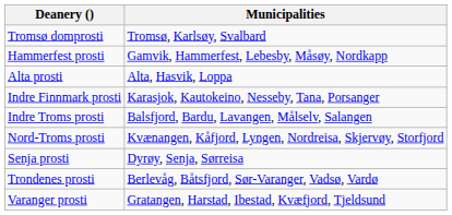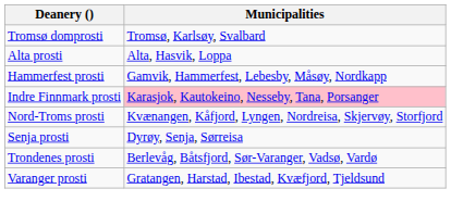 <table class="wikitable">
 <tr>
 <th>Deanery ()</th>
 <th>Municipalities</th>
 </tr>
 <tr>
 <td><a href='#'>Tromsø domprosti</a></td>
 <td><a href='#'>Tromsø</a>, <a href='#'>Karlsøy</a>, <a href='#'>Svalbard</a></td>
 </tr>
 <tr>
+<td><a href='#'>Alta prosti</a></td>
+<td><a href='#'>Alta</a>, <a href='#'>Hasvik</a>, <a href='#'>Loppa</a></td>
+</tr>
+<tr>
 <td><a href='#'>Hammerfest prosti</a></td>
 <td><a href='#'>Gamvik</a>, <a href='#'>Hammerfest</a>, <a href='#'>Lebesby</a>, <a href='#'>Måsøy</a>, <a href='#'>Nordkapp</a></td>
 </tr>
 <tr>
-<td><a href='#'>Alta prosti</a></td>
-<td><a href='#'>Alta</a>, <a href='#'>Hasvik</a>, <a href='#'>Loppa</a></td>
-</tr>
-<tr>
 <td><a href='#'>Indre Finnmark prosti</a></td>
-<td><a href='#'>Karasjok</a>, <a href='#'>Kautokeino</a>, <a href='#'>Nesseby</a>, <a href='#'>Tana</a>, <a href='#'>Porsanger</a></td>
-</tr>
-<tr>
-<td><a href='#'>Indre Troms prosti</a></td>
-<td><a href='#'>Balsfjord</a>, <a href='#'>Bardu</a>, <a href='#'>Lavangen</a>, <a href='#'>Målselv</a>, <a href='#'>Salangen</a></td>
+<td style="background: pink;"><a href='#'>Karasjok</a>, <a href='#'>Kautokeino</a>, <a href='#'>Nesseby</a>, <a href='#'>Tana</a>, <a href='#'>Porsanger</a></td>
 </tr>
 <tr>
 <td><a href='#'>Nord-Troms prosti</a></td>
 <td><a href='#'>Kvænangen</a>, <a href='#'>Kåfjord</a>, <a href='#'>Lyngen</a>, <a href='#'>Nordreisa</a>, <a href='#'>Skjervøy</a>, <a href='#'>Storfjord</a></td>
 </tr>
 <tr>
 <td><a href='#'>Senja prosti</a></td>
 <td><a href='#'>Dyrøy</a>, <a href='#'>Senja</a>, <a href='#'>Sørreisa</a></td>
 </tr>
 <tr>
 <td><a href='#'>Trondenes prosti</a></td>
 <td><a href='#'>Berlevåg</a>, <a href='#'>Båtsfjord</a>, <a href='#'>Sør-Varanger</a>, <a href='#'>Vadsø</a>, <a href='#'>Vardø</a></td>
 </tr>
 <tr>
 <td><a href='#'>Varanger prosti</a></td>
 <td><a href='#'>Gratangen</a>, <a href='#'>Harstad</a>, <a href='#'>Ibestad</a>, <a href='#'>Kvæfjord</a>, <a href='#'>Tjeldsund</a></td>
 </tr>
 </table>
